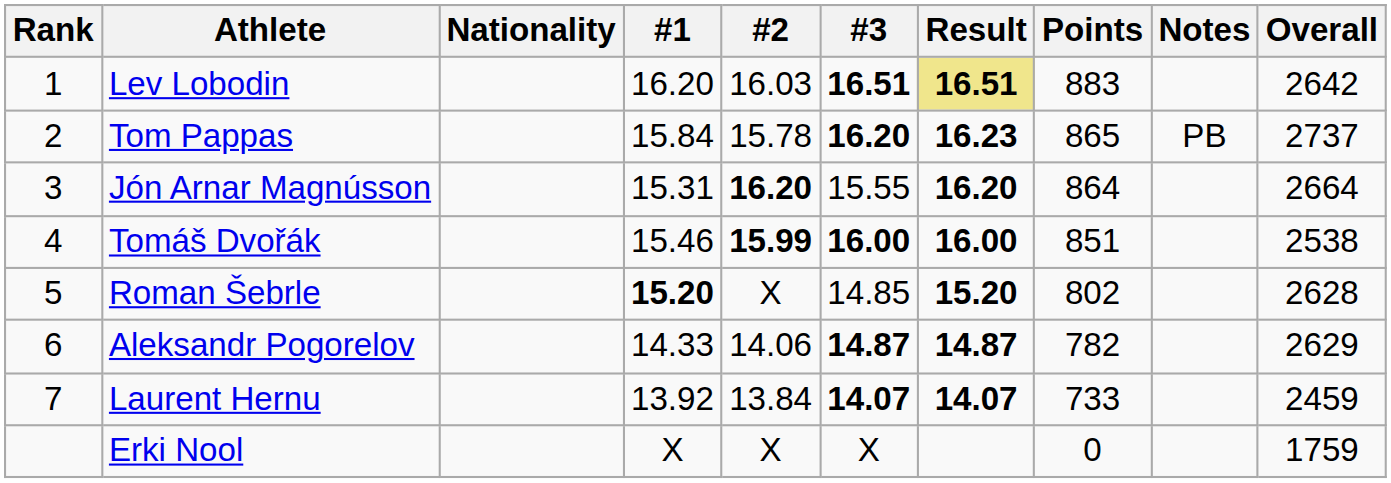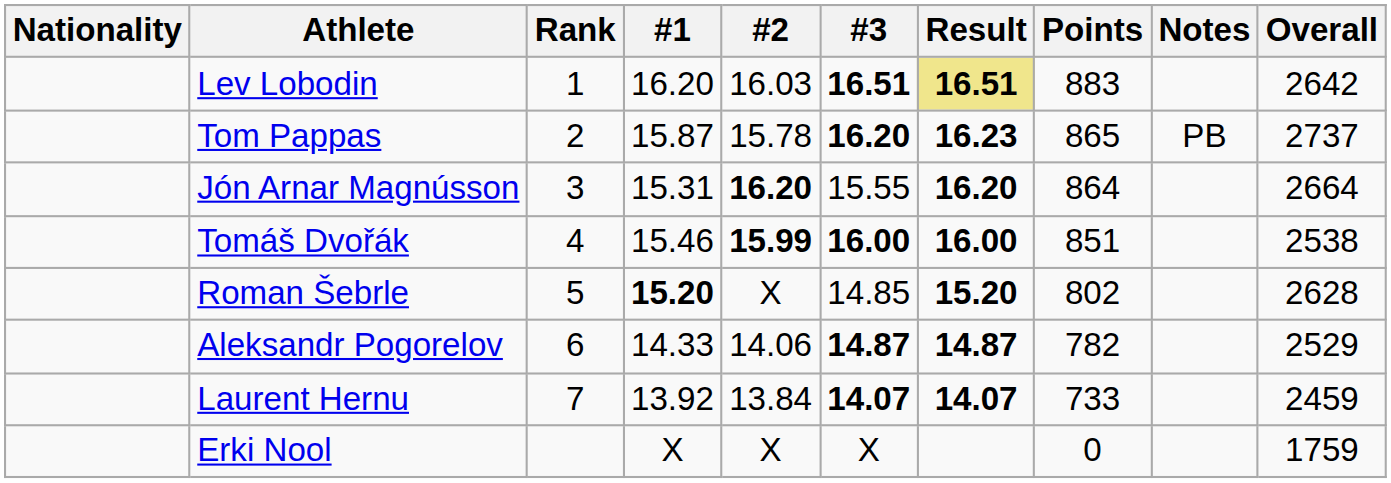 <table class="wikitable sortable" style="text-align:center">
 <tr>
+<th>Nationality</th>
+<th>Athlete</th>
 <th>Rank</th>
-<th>Athlete</th>
-<th>Nationality</th>
 <th>#1</th>
 <th>#2</th>
 <th>#3</th>
 <th>Result</th>
 <th>Points</th>
 <th>Notes</th>
 <th>Overall</th>
 </tr>
 <tr>
+<td align=left></td>
+<td align=left><a href='#'>Lev Lobodin</a></td>
 <td>1</td>
-<td align=left><a href='#'>Lev Lobodin</a></td>
-<td align=left></td>
 <td>16.20</td>
 <td>16.03</td>
 <td><strong>16.51</strong></td>
 <td style="background: khaki;"><strong>16.51</strong></td>
 <td>883</td>
 <td></td>
 <td>2642</td>
 </tr>
 <tr>
+<td align=left></td>
+<td align=left><a href='#'>Tom Pappas</a></td>
 <td>2</td>
-<td align=left><a href='#'>Tom Pappas</a></td>
-<td align=left></td>
-<td>15.84</td>
+<td>15.87</td>
 <td>15.78</td>
 <td><strong>16.20</strong></td>
 <td><strong>16.23</strong></td>
 <td>865</td>
 <td>PB</td>
 <td>2737</td>
 </tr>
 <tr>
+<td align=left></td>
+<td align=left><a href='#'>Jón Arnar Magnússon</a></td>
 <td>3</td>
-<td align=left><a href='#'>Jón Arnar Magnússon</a></td>
-<td align=left></td>
 <td>15.31</td>
 <td><strong>16.20</strong></td>
 <td>15.55</td>
 <td><strong>16.20</strong></td>
 <td>864</td>
 <td></td>
 <td>2664</td>
 </tr>
 <tr>
+<td align=left></td>
+<td align=left><a href='#'>Tomáš Dvořák</a></td>
 <td>4</td>
-<td align=left><a href='#'>Tomáš Dvořák</a></td>
-<td align=left></td>
 <td>15.46</td>
 <td><strong>15.99</strong></td>
 <td><strong>16.00</strong></td>
 <td><strong>16.00</strong></td>
 <td>851</td>
 <td></td>
 <td>2538</td>
 </tr>
 <tr>
+<td align=left></td>
+<td align=left><a href='#'>Roman Šebrle</a></td>
 <td>5</td>
-<td align=left><a href='#'>Roman Šebrle</a></td>
-<td align=left></td>
 <td><strong>15.20</strong></td>
 <td>X</td>
 <td>14.85</td>
 <td><strong>15.20</strong></td>
 <td>802</td>
 <td></td>
 <td>2628</td>
 </tr>
 <tr>
+<td align=left></td>
+<td align=left><a href='#'>Aleksandr Pogorelov</a></td>
 <td>6</td>
-<td align=left><a href='#'>Aleksandr Pogorelov</a></td>
-<td align=left></td>
 <td>14.33</td>
 <td>14.06</td>
 <td><strong>14.87</strong></td>
 <td><strong>14.87</strong></td>
 <td>782</td>
 <td></td>
-<td>2629</td>
+<td>2529</td>
 </tr>
 <tr>
+<td align=left></td>
+<td align=left><a href='#'>Laurent Hernu</a></td>
 <td>7</td>
-<td align=left><a href='#'>Laurent Hernu</a></td>
-<td align=left></td>
 <td>13.92</td>
 <td>13.84</td>
 <td><strong>14.07</strong></td>
 <td><strong>14.07</strong></td>
 <td>733</td>
 <td></td>
 <td>2459</td>
 </tr>
 <tr>
+<td align=left></td>
+<td align=left><a href='#'>Erki Nool</a></td>
 <td></td>
-<td align=left><a href='#'>Erki Nool</a></td>
-<td align=left></td>
 <td>X</td>
 <td>X</td>
 <td>X</td>
 <td><strong></strong></td>
 <td>0</td>
 <td></td>
 <td>1759</td>
 </tr>
 </table>
